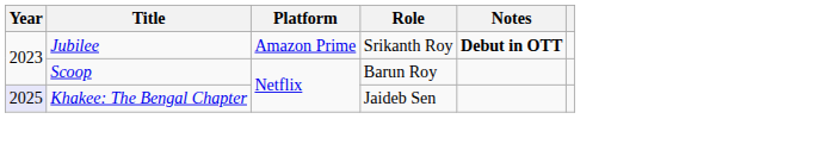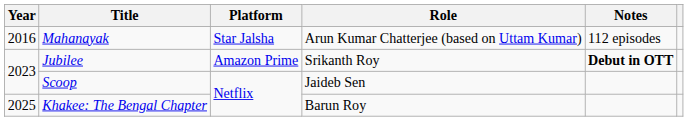 <table class="wikitable">
 <tr>
 <th>Year</th>
 <th>Title</th>
 <th>Platform</th>
 <th>Role</th>
 <th>Notes</th>
 <th></th>
+</tr>
+<tr>
+<td>2016</td>
+<td><em><a href='#'>Mahanayak</a></em></td>
+<td><a href='#'>Star Jalsha</a></td>
+<td>Arun Kumar Chatterjee (based on <a href='#'>Uttam Kumar</a>)</td>
+<td>112 episodes</td>
+<td></td>
 </tr>
 <tr>
 <td rowspan="2">2023</td>
 <td><em><a href='#'>Jubilee</a></em></td>
 <td><a href='#'>Amazon Prime</a></td>
 <td>Srikanth Roy</td>
 <td><strong>Debut in OTT</strong></td>
 <td></td>
 </tr>
 <tr>
 <td><em><a href='#'>Scoop</a></em></td>
 <td rowspan="2"><a href='#'>Netflix</a></td>
+<td>Jaideb Sen</td>
+<td></td>
+<td></td>
+</tr>
+<tr>
+<td>2025</td>
+<td><em><a href='#'>Khakee: The Bengal Chapter</a></em></td>
 <td>Barun Roy</td>
 <td></td>
 <td></td>
 </tr>
-<tr>
-<td style="background: lavender;">2025</td>
-<td><em><a href='#'>Khakee: The Bengal Chapter</a></em></td>
-<td>Jaideb Sen</td>
-<td></td>
-<td></td>
-</tr>
 </table>
